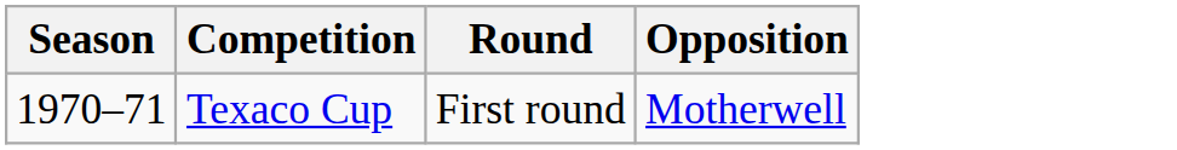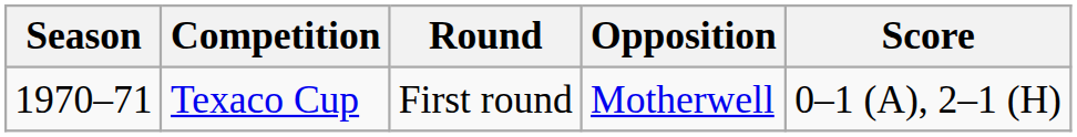 <table class="wikitable">
 <tr>
 <th>Season</th>
 <th>Competition</th>
 <th>Round</th>
 <th>Opposition</th>
+<th>Score</th>
 </tr>
 <tr>
 <td rowspan="1">1970–71</td>
 <td rowspan="1"><a href='#'>Texaco Cup</a></td>
 <td>First round</td>
 <td> <a href='#'>Motherwell</a></td>
+<td>0–1 (A), 2–1 (H)</td>
 </tr>
 </table>
